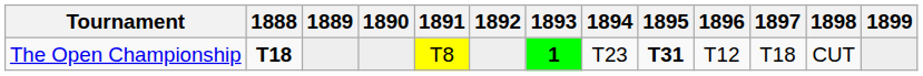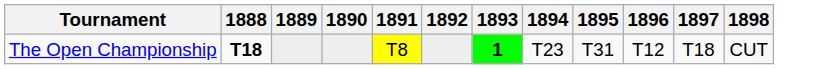 <table class="wikitable" style="font-size:95%;text-align:center;">
 <tr>
 <th>Tournament</th>
 <th>1888</th>
 <th>1889</th>
 <th>1890</th>
 <th>1891</th>
 <th>1892</th>
 <th>1893</th>
 <th>1894</th>
 <th>1895</th>
 <th>1896</th>
 <th>1897</th>
 <th>1898</th>
-<th>1899</th>
 </tr>
 <tr>
 <td align=left><a href='#'>The Open Championship</a></td>
 <td><strong>T18</strong></td>
 <td style="background:#eeeeee;"></td>
 <td style="background:#eeeeee;"></td>
 <td style="background:yellow;">T8</td>
 <td style="background:#eeeeee;"></td>
 <td style="background:lime;"><strong>1</strong></td>
 <td>T23</td>
-<td><strong>T31</strong></td>
+<td>T31</td>
 <td>T12</td>
 <td>T18</td>
 <td>CUT</td>
-<td style="background:#eeeeee;"></td>
 </tr>
 </table>
